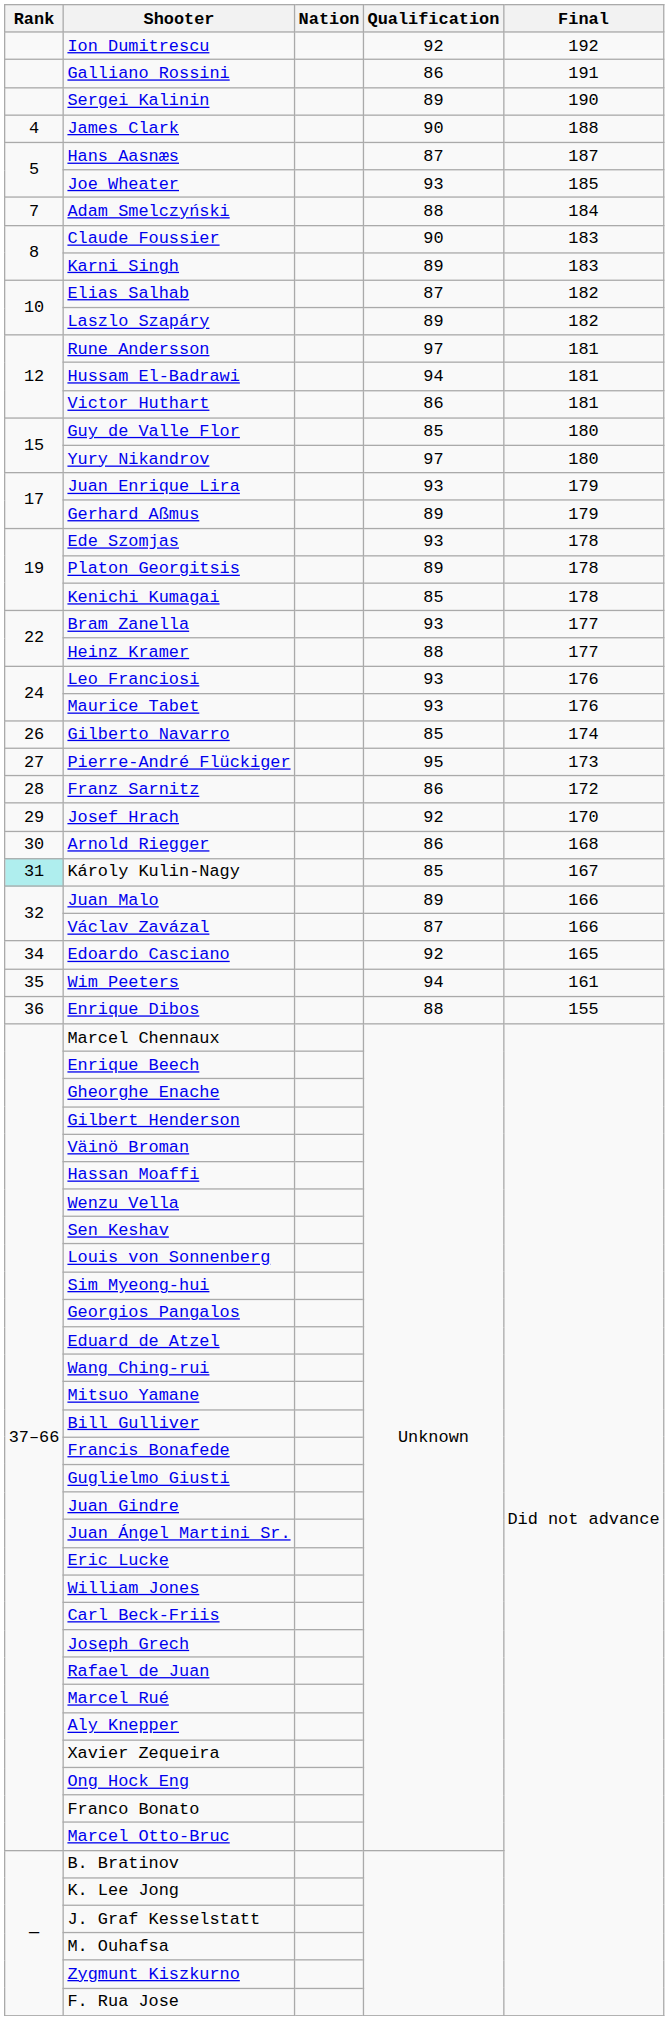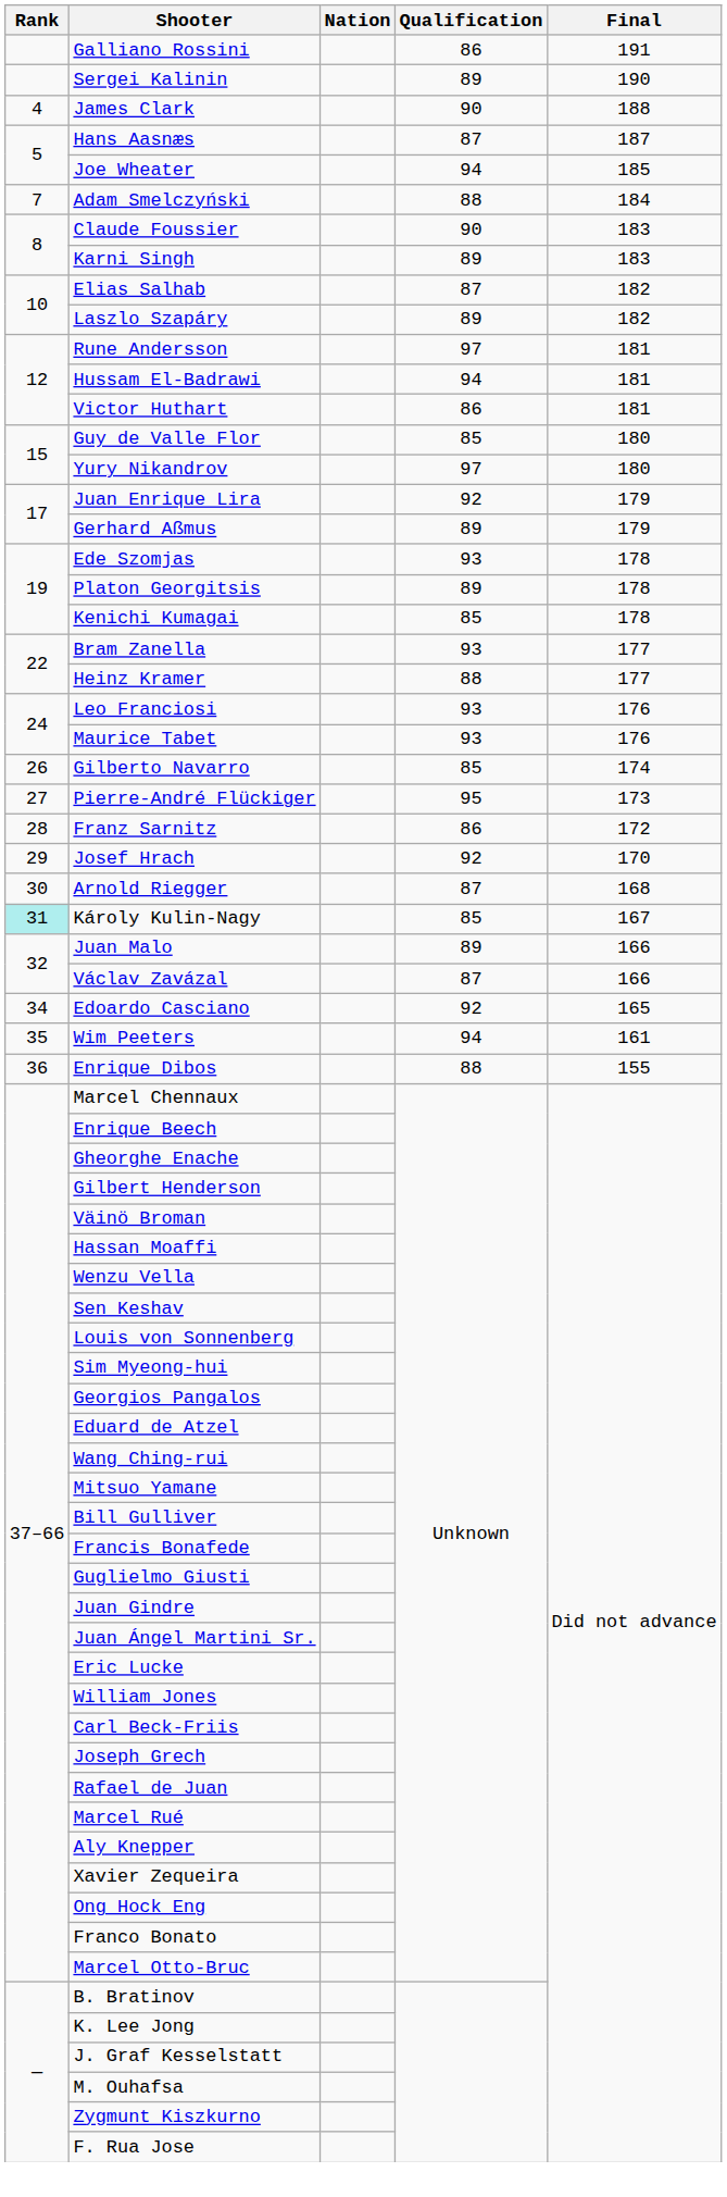 <table class="wikitable sortable" style="text-align:center">
 <tr>
 <th>Rank</th>
 <th>Shooter</th>
 <th>Nation</th>
 <th>Qualification</th>
 <th>Final</th>
-</tr>
-<tr>
-<td></td>
-<td align=left><a href='#'>Ion Dumitrescu</a></td>
-<td align=left></td>
-<td>92</td>
-<td>192</td>
 </tr>
 <tr>
 <td></td>
 <td align=left><a href='#'>Galliano Rossini</a></td>
 <td align=left></td>
 <td>86</td>
 <td>191</td>
 </tr>
 <tr>
 <td></td>
 <td align=left><a href='#'>Sergei Kalinin</a></td>
 <td align=left></td>
 <td>89</td>
 <td>190</td>
 </tr>
 <tr>
 <td>4</td>
 <td align=left><a href='#'>James Clark</a></td>
 <td align=left></td>
 <td>90</td>
 <td>188</td>
 </tr>
 <tr>
 <td rowspan=2>5</td>
 <td align=left><a href='#'>Hans Aasnæs</a></td>
 <td align=left></td>
 <td>87</td>
 <td>187</td>
 </tr>
 <tr>
 <td align=left><a href='#'>Joe Wheater</a></td>
 <td align=left></td>
-<td>93</td>
+<td>94</td>
 <td>185</td>
 </tr>
 <tr>
 <td>7</td>
 <td align=left><a href='#'>Adam Smelczyński</a></td>
 <td align=left></td>
 <td>88</td>
 <td>184</td>
 </tr>
 <tr>
 <td rowspan=2>8</td>
 <td align=left><a href='#'>Claude Foussier</a></td>
 <td align=left></td>
 <td>90</td>
 <td>183</td>
 </tr>
 <tr>
 <td align=left><a href='#'>Karni Singh</a></td>
 <td align=left></td>
 <td>89</td>
 <td>183</td>
 </tr>
 <tr>
 <td rowspan=2>10</td>
 <td align=left><a href='#'>Elias Salhab</a></td>
 <td align=left></td>
 <td>87</td>
 <td>182</td>
 </tr>
 <tr>
 <td align=left><a href='#'>Laszlo Szapáry</a></td>
 <td align=left></td>
 <td>89</td>
 <td>182</td>
 </tr>
 <tr>
 <td rowspan=3>12</td>
 <td align=left><a href='#'>Rune Andersson</a></td>
 <td align=left></td>
 <td>97</td>
 <td>181</td>
 </tr>
 <tr>
 <td align=left><a href='#'>Hussam El-Badrawi</a></td>
 <td align=left></td>
 <td>94</td>
 <td>181</td>
 </tr>
 <tr>
 <td align=left><a href='#'>Victor Huthart</a></td>
 <td align=left></td>
 <td>86</td>
 <td>181</td>
 </tr>
 <tr>
 <td rowspan=2>15</td>
 <td align=left><a href='#'>Guy de Valle Flor</a></td>
 <td align=left></td>
 <td>85</td>
 <td>180</td>
 </tr>
 <tr>
 <td align=left><a href='#'>Yury Nikandrov</a></td>
 <td align=left></td>
 <td>97</td>
 <td>180</td>
 </tr>
 <tr>
 <td rowspan=2>17</td>
 <td align=left><a href='#'>Juan Enrique Lira</a></td>
 <td align=left></td>
-<td>93</td>
+<td>92</td>
 <td>179</td>
 </tr>
 <tr>
 <td align=left><a href='#'>Gerhard Aßmus</a></td>
 <td align=left></td>
 <td>89</td>
 <td>179</td>
 </tr>
 <tr>
 <td rowspan=3>19</td>
 <td align=left><a href='#'>Ede Szomjas</a></td>
 <td align=left></td>
 <td>93</td>
 <td>178</td>
 </tr>
 <tr>
 <td align=left><a href='#'>Platon Georgitsis</a></td>
 <td align=left></td>
 <td>89</td>
 <td>178</td>
 </tr>
 <tr>
 <td align=left><a href='#'>Kenichi Kumagai</a></td>
 <td align=left></td>
 <td>85</td>
 <td>178</td>
 </tr>
 <tr>
 <td rowspan=2>22</td>
 <td align=left><a href='#'>Bram Zanella</a></td>
 <td align=left></td>
 <td>93</td>
 <td>177</td>
 </tr>
 <tr>
 <td align=left><a href='#'>Heinz Kramer</a></td>
 <td align=left></td>
 <td>88</td>
 <td>177</td>
 </tr>
 <tr>
 <td rowspan=2>24</td>
 <td align=left><a href='#'>Leo Franciosi</a></td>
 <td align=left></td>
 <td>93</td>
 <td>176</td>
 </tr>
 <tr>
 <td align=left><a href='#'>Maurice Tabet</a></td>
 <td align=left></td>
 <td>93</td>
 <td>176</td>
 </tr>
 <tr>
 <td>26</td>
 <td align=left><a href='#'>Gilberto Navarro</a></td>
 <td align=left></td>
 <td>85</td>
 <td>174</td>
 </tr>
 <tr>
 <td>27</td>
 <td align=left><a href='#'>Pierre-André Flückiger</a></td>
 <td align=left></td>
 <td>95</td>
 <td>173</td>
 </tr>
 <tr>
 <td>28</td>
 <td align=left><a href='#'>Franz Sarnitz</a></td>
 <td align=left></td>
 <td>86</td>
 <td>172</td>
 </tr>
 <tr>
 <td>29</td>
 <td align=left><a href='#'>Josef Hrach</a></td>
 <td align=left></td>
 <td>92</td>
 <td>170</td>
 </tr>
 <tr>
 <td>30</td>
 <td align=left><a href='#'>Arnold Riegger</a></td>
 <td align=left></td>
-<td>86</td>
+<td>87</td>
 <td>168</td>
 </tr>
 <tr>
 <td style="background: paleturquoise;">31</td>
 <td align=left>Károly Kulin-Nagy</td>
 <td align=left></td>
 <td>85</td>
 <td>167</td>
 </tr>
 <tr>
 <td rowspan=2>32</td>
 <td align=left><a href='#'>Juan Malo</a></td>
 <td align=left></td>
 <td>89</td>
 <td>166</td>
 </tr>
 <tr>
 <td align=left><a href='#'>Václav Zavázal</a></td>
 <td align=left></td>
 <td>87</td>
 <td>166</td>
 </tr>
 <tr>
 <td>34</td>
 <td align=left><a href='#'>Edoardo Casciano</a></td>
 <td align=left></td>
 <td>92</td>
 <td>165</td>
 </tr>
 <tr>
 <td>35</td>
 <td align=left><a href='#'>Wim Peeters</a></td>
 <td align=left></td>
 <td>94</td>
 <td>161</td>
 </tr>
 <tr>
 <td>36</td>
 <td align=left><a href='#'>Enrique Dibos</a></td>
 <td align=left></td>
 <td>88</td>
 <td>155</td>
 </tr>
 <tr>
 <td rowspan=30 data-sort-value=37>37–66</td>
 <td align=left>Marcel Chennaux</td>
 <td align=left></td>
 <td rowspan=30 data-sort-value=1>Unknown</td>
 <td rowspan=36 data-sort-value=0>Did not advance</td>
 </tr>
 <tr>
 <td align=left><a href='#'>Enrique Beech</a></td>
 <td align=left></td>
 </tr>
 <tr>
 <td align=left><a href='#'>Gheorghe Enache</a></td>
 <td align=left></td>
 </tr>
 <tr>
 <td align=left><a href='#'>Gilbert Henderson</a></td>
 <td align=left></td>
 </tr>
 <tr>
 <td align=left><a href='#'>Väinö Broman</a></td>
 <td align=left></td>
 </tr>
 <tr>
 <td align=left><a href='#'>Hassan Moaffi</a></td>
 <td align=left></td>
 </tr>
 <tr>
 <td align=left><a href='#'>Wenzu Vella</a></td>
 <td align=left></td>
 </tr>
 <tr>
 <td align=left><a href='#'>Sen Keshav</a></td>
 <td align=left></td>
 </tr>
 <tr>
 <td align=left><a href='#'>Louis von Sonnenberg</a></td>
 <td align=left></td>
 </tr>
 <tr>
 <td align=left><a href='#'>Sim Myeong-hui</a></td>
 <td align=left></td>
 </tr>
 <tr>
 <td align=left><a href='#'>Georgios Pangalos</a></td>
 <td align=left></td>
 </tr>
 <tr>
 <td align=left><a href='#'>Eduard de Atzel</a></td>
 <td align=left></td>
 </tr>
 <tr>
 <td align=left><a href='#'>Wang Ching-rui</a></td>
 <td align=left></td>
 </tr>
 <tr>
 <td align=left><a href='#'>Mitsuo Yamane</a></td>
 <td align=left></td>
 </tr>
 <tr>
 <td align=left><a href='#'>Bill Gulliver</a></td>
 <td align=left></td>
 </tr>
 <tr>
 <td align=left><a href='#'>Francis Bonafede</a></td>
 <td align=left></td>
 </tr>
 <tr>
 <td align=left><a href='#'>Guglielmo Giusti</a></td>
 <td align=left></td>
 </tr>
 <tr>
 <td align=left><a href='#'>Juan Gindre</a></td>
 <td align=left></td>
 </tr>
 <tr>
 <td align=left><a href='#'>Juan Ángel Martini Sr.</a></td>
 <td align=left></td>
 </tr>
 <tr>
 <td align=left><a href='#'>Eric Lucke</a></td>
 <td align=left></td>
 </tr>
 <tr>
 <td align=left><a href='#'>William Jones</a></td>
 <td align=left></td>
 </tr>
 <tr>
 <td align=left><a href='#'>Carl Beck-Friis</a></td>
 <td align=left></td>
 </tr>
 <tr>
 <td align=left><a href='#'>Joseph Grech</a></td>
 <td align=left></td>
 </tr>
 <tr>
 <td align=left><a href='#'>Rafael de Juan</a></td>
 <td align=left></td>
 </tr>
 <tr>
 <td align=left><a href='#'>Marcel Rué</a></td>
 <td align=left></td>
 </tr>
 <tr>
 <td align=left><a href='#'>Aly Knepper</a></td>
 <td align=left></td>
 </tr>
 <tr>
 <td align=left>Xavier Zequeira</td>
 <td align=left></td>
 </tr>
 <tr>
 <td align=left><a href='#'>Ong Hock Eng</a></td>
 <td align=left></td>
 </tr>
 <tr>
 <td align=left>Franco Bonato</td>
 <td align=left></td>
 </tr>
 <tr>
 <td align=left><a href='#'>Marcel Otto-Bruc</a></td>
 <td align=left></td>
 </tr>
 <tr>
 <td rowspan=6 data-sort-value=67>—</td>
 <td align=left>B. Bratinov</td>
 <td align=left></td>
 <td rowspan=6 data-sort-value=0></td>
 </tr>
 <tr>
 <td align=left>K. Lee Jong</td>
 <td align=left></td>
 </tr>
 <tr>
 <td align=left>J. Graf Kesselstatt</td>
 <td align=left></td>
 </tr>
 <tr>
 <td align=left>M. Ouhafsa</td>
 <td align=left></td>
 </tr>
 <tr>
 <td align=left><a href='#'>Zygmunt Kiszkurno</a></td>
 <td align=left></td>
 </tr>
 <tr>
 <td align=left>F. Rua Jose</td>
 <td align=left></td>
 </tr>
 </table>
